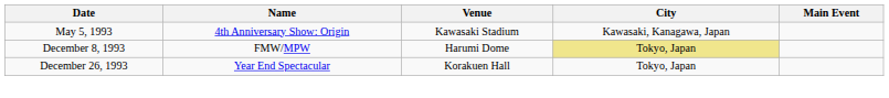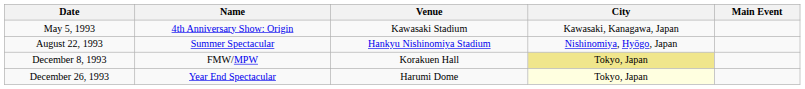 <table class="wikitable" width="100%">
 <tr>
 <th>Date</th>
 <th>Name</th>
 <th>Venue</th>
 <th>City</th>
 <th>Main Event</th>
 </tr>
 <tr align=center>
 <td>May 5, 1993</td>
 <td><a href='#'>4th Anniversary Show: Origin</a></td>
 <td>Kawasaki Stadium</td>
 <td>Kawasaki, Kanagawa, Japan</td>
 <td></td>
 </tr>
 <tr align=center>
+<td>August 22, 1993</td>
+<td><a href='#'>Summer Spectacular</a></td>
+<td><a href='#'>Hankyu Nishinomiya Stadium</a></td>
+<td><a href='#'>Nishinomiya</a>, <a href='#'>Hyōgo</a>, Japan</td>
+<td></td>
+</tr>
+<tr align=center>
 <td>December 8, 1993</td>
 <td>FMW/<a href='#'>MPW</a></td>
-<td>Harumi Dome</td>
+<td>Korakuen Hall</td>
 <td style="background: khaki;">Tokyo, Japan</td>
 <td></td>
 </tr>
 <tr align=center>
 <td>December 26, 1993</td>
 <td><a href='#'>Year End Spectacular</a></td>
-<td>Korakuen Hall</td>
-<td>Tokyo, Japan</td>
+<td>Harumi Dome</td>
+<td style="background: lightyellow;">Tokyo, Japan</td>
 <td></td>
 </tr>
 </table>
